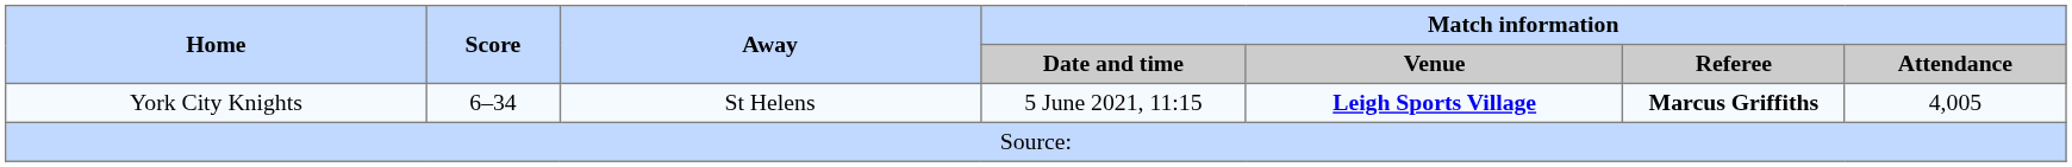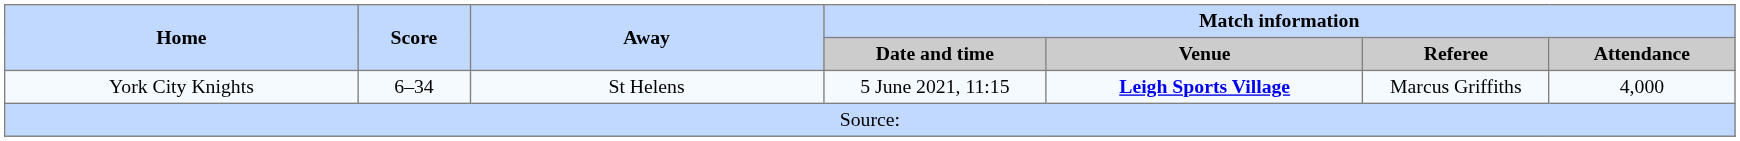 <table border=1 style="border-collapse:collapse; font-size:90%; text-align:center;" cellpadding=3 cellspacing=0 width=100%>
 <tr style="background:#C1D8ff;">
 <th scope="col" rowspan=2 width=19%>Home</th>
 <th scope="col" rowspan=2 width=6%>Score</th>
 <th scope="col" rowspan=2 width=19%>Away</th>
 <th colspan=4>Match information</th>
 </tr>
 <tr style="background:#CCCCCC;">
 <th scope="col" width=12%>Date and time</th>
 <th scope="col" width=17%>Venue</th>
 <th scope="col" width=10%>Referee</th>
 <th scope="col" width=10%>Attendance</th>
 </tr>
 <tr style="background:#F5FAFF;">
 <td> York City Knights</td>
 <td>6–34</td>
 <td> St Helens</td>
 <td>5 June 2021, 11:15</td>
 <td><strong><a href='#'>Leigh Sports Village</a></strong></td>
-<td><strong>Marcus Griffiths</strong></td>
-<td>4,005</td>
+<td>Marcus Griffiths</td>
+<td>4,000</td>
 </tr>
 <tr style="background:#c1d8ff;">
 <td colspan=7>Source:</td>
 </tr>
 </table>
